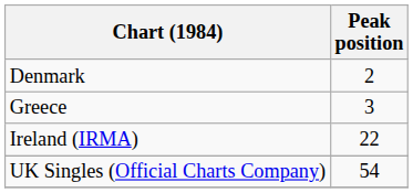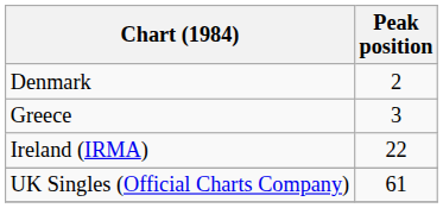 <table class="wikitable sortable">
 <tr>
 <th align="left">Chart (1984)</th>
 <th align="center">Peak<br>position</th>
 </tr>
 <tr>
 <td align="left">Denmark</td>
 <td align="center">2</td>
 </tr>
 <tr>
 <td align="left">Greece</td>
 <td align="center">3</td>
 </tr>
 <tr>
 <td align="left">Ireland (<a href='#'>IRMA</a>)</td>
 <td align="center">22</td>
 </tr>
 <tr>
 </tr>
 <tr>
 </tr>
 <tr>
 <td align="left">UK Singles (<a href='#'>Official Charts Company</a>)</td>
-<td align="center">54</td>
+<td align="center">61</td>
 </tr>
 <tr>
 </tr>
 </table>
